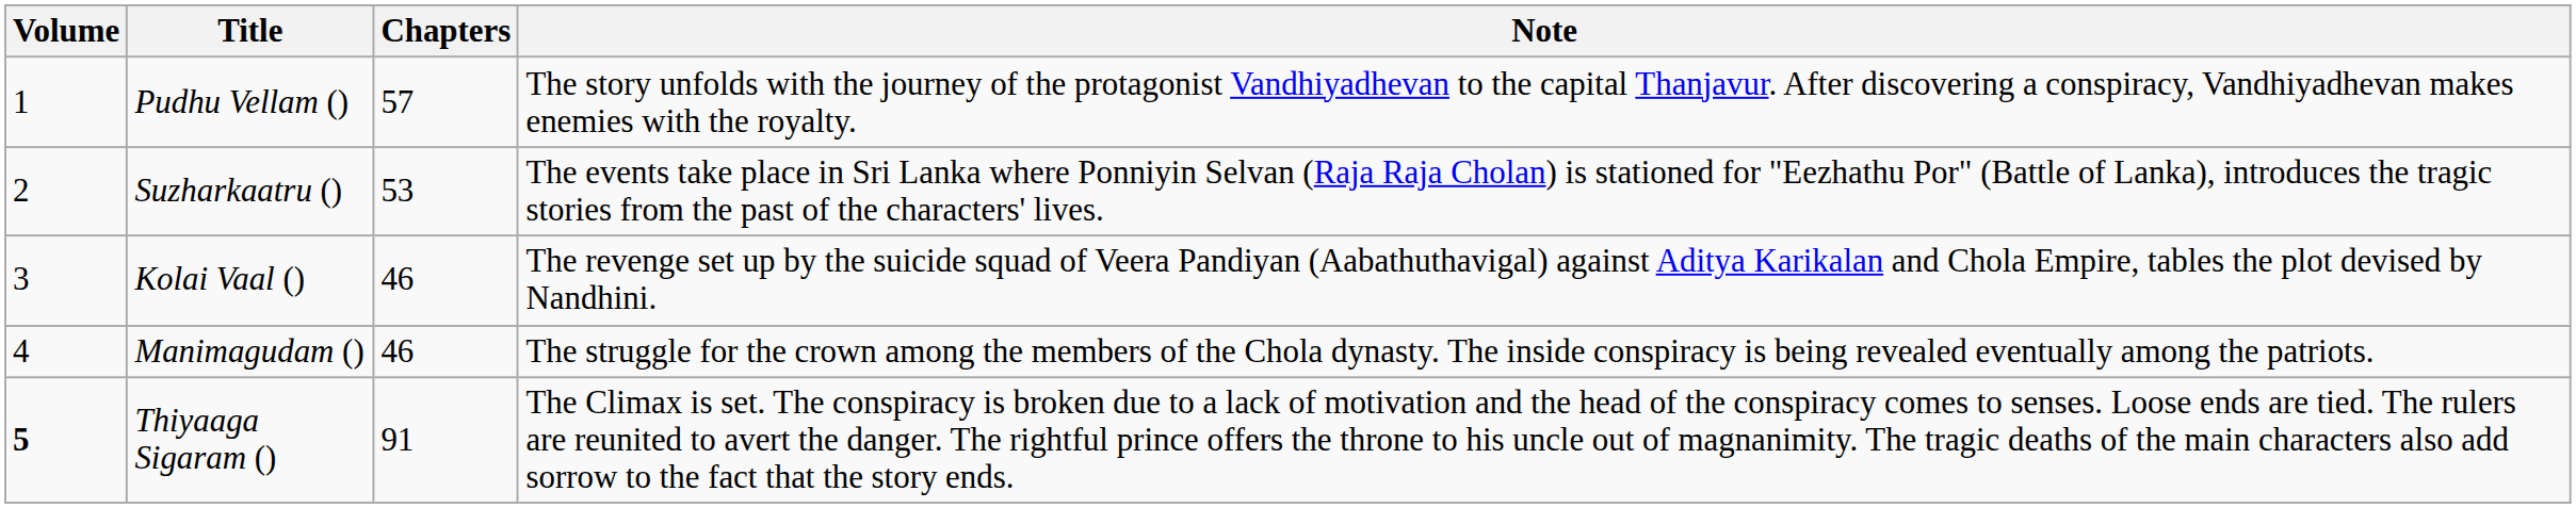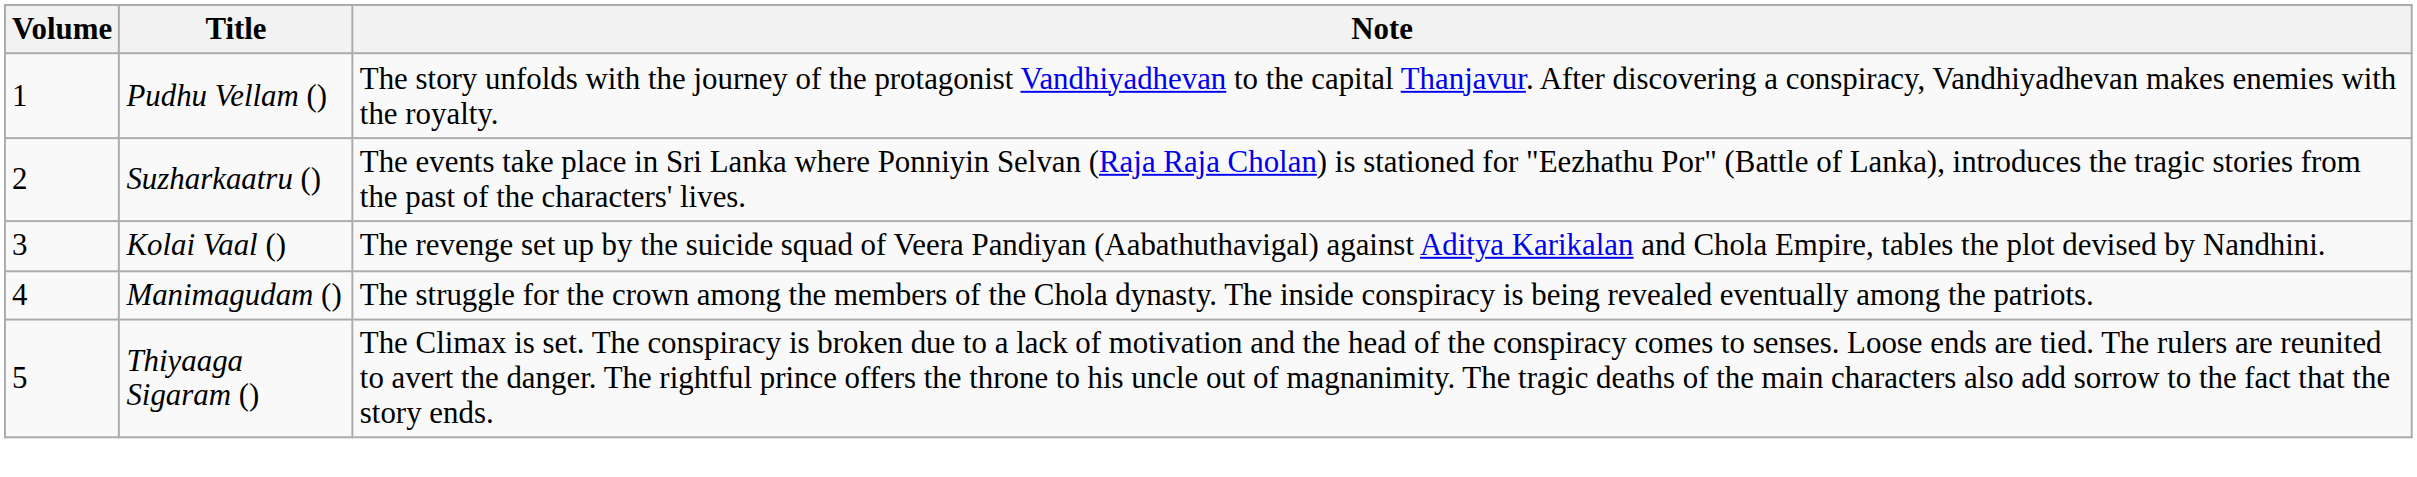 <table class="wikitable">
 <tr>
 <th>Volume</th>
 <th>Title</th>
-<th>Chapters</th>
 <th>Note</th>
 </tr>
 <tr>
 <td>1</td>
 <td><em>Pudhu Vellam</em> ()</td>
-<td>57</td>
 <td>The story unfolds with the journey of the protagonist <a href='#'>Vandhiyadhevan</a> to the capital <a href='#'>Thanjavur</a>. After discovering a conspiracy, Vandhiyadhevan makes enemies with the royalty.</td>
 </tr>
 <tr>
 <td>2</td>
 <td><em>Suzharkaatru</em> ()</td>
-<td>53</td>
 <td>The events take place in Sri Lanka where Ponniyin Selvan (<a href='#'>Raja Raja Cholan</a>) is stationed for "Eezhathu Por" (Battle of Lanka), introduces the tragic stories from the past of the characters' lives.</td>
 </tr>
 <tr>
 <td>3</td>
 <td><em>Kolai Vaal</em> ()</td>
-<td>46</td>
 <td>The revenge set up by the suicide squad of Veera Pandiyan (Aabathuthavigal) against <a href='#'>Aditya Karikalan</a> and Chola Empire, tables the plot devised by Nandhini.</td>
 </tr>
 <tr>
 <td>4</td>
 <td><em>Manimagudam</em> ()</td>
-<td>46</td>
 <td>The struggle for the crown among the members of the Chola dynasty. The inside conspiracy is being revealed eventually among the patriots.</td>
 </tr>
 <tr>
-<td><strong>5</strong></td>
+<td>5</td>
 <td><em>Thiyaaga Sigaram</em> ()</td>
-<td>91</td>
 <td>The Climax is set. The conspiracy is broken due to a lack of motivation and the head of the conspiracy comes to senses. Loose ends are tied.  The rulers are reunited to avert the danger. The rightful prince offers the throne to his uncle out of magnanimity. The tragic deaths of the main characters also add sorrow to the fact that the story ends.</td>
 </tr>
 </table>
